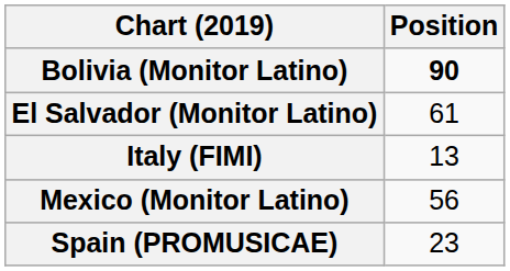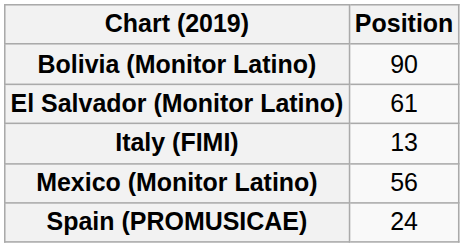 <table class="wikitable sortable plainrowheaders" style="text-align:center">
 <tr>
 <th scope="col">Chart (2019)</th>
 <th scope="col">Position</th>
 </tr>
 <tr>
 <th scope="row">Bolivia (Monitor Latino)</th>
-<td><strong>90</strong></td>
+<td>90</td>
 </tr>
 <tr>
 <th scope="row">El Salvador (Monitor Latino)</th>
 <td>61</td>
 </tr>
 <tr>
 <th scope="row">Italy (FIMI)</th>
 <td>13</td>
 </tr>
 <tr>
 <th scope="row">Mexico (Monitor Latino)</th>
 <td>56</td>
 </tr>
 <tr>
 <th scope="row">Spain (PROMUSICAE)</th>
-<td>23</td>
+<td>24</td>
 </tr>
 </table>
